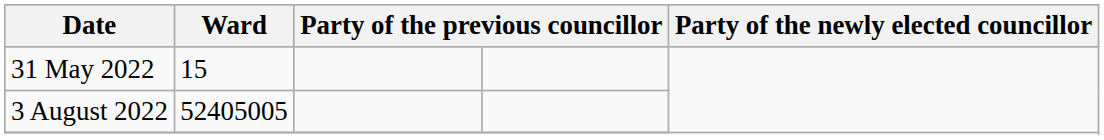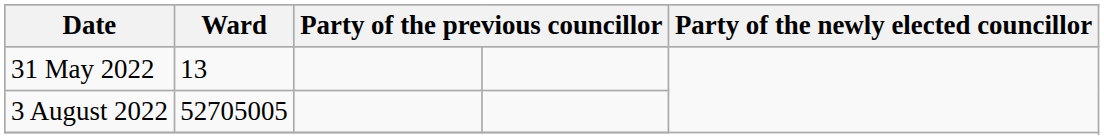 <table class="wikitable">
 <tr>
 <th>Date</th>
 <th>Ward</th>
 <th colspan=2>Party of the previous councillor</th>
 <th colspan=2>Party of the newly elected councillor</th>
 </tr>
 <tr>
 <td>31 May 2022</td>
-<td>15</td>
+<td>13</td>
 <td></td>
 <td></td>
 </tr>
 <tr>
 <td>3 August 2022</td>
-<td>52405005</td>
+<td>52705005</td>
 <td></td>
 <td></td>
 </tr>
 <tr>
 </tr>
 </table>
